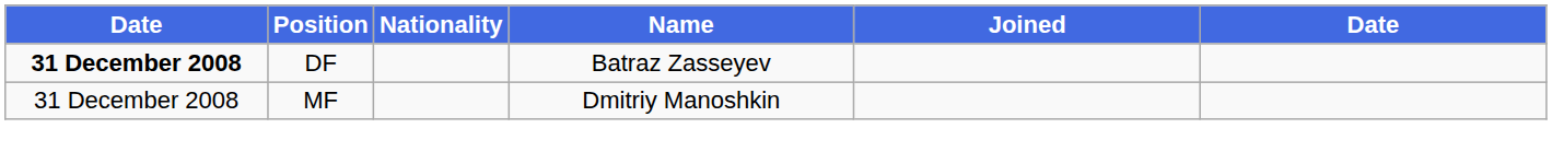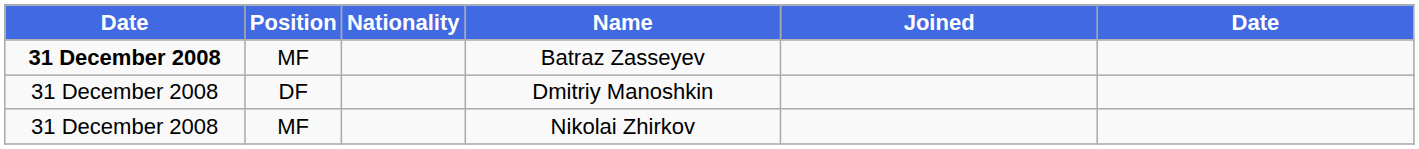 <table class="wikitable"  style="text-align:center; font-size:90%; ">
 <tr>
 <th style="background:#4169E1; color:white; width:150px;">Date</th>
 <th style="background:#4169E1; color:white; width:50px;">Position</th>
 <th style="background:#4169E1; color:white; width:50px;">Nationality</th>
 <th style="background:#4169E1; color:white; width:200px;">Name</th>
 <th style="background:#4169E1; color:white; width:200px;">Joined</th>
 <th style="background:#4169E1; color:white; width:200px;">Date</th>
 </tr>
 <tr>
 <td><strong>31 December 2008</strong></td>
-<td>DF</td>
+<td>MF</td>
 <td></td>
 <td>Batraz Zasseyev</td>
 <td></td>
 <td></td>
 </tr>
 <tr>
 <td>31 December 2008</td>
-<td>MF</td>
+<td>DF</td>
 <td></td>
 <td>Dmitriy Manoshkin</td>
 <td></td>
 <td></td>
 </tr>
+<tr>
+<td>31 December 2008</td>
+<td>MF</td>
+<td></td>
+<td>Nikolai Zhirkov</td>
+<td></td>
+<td></td>
+</tr>
 </table>
